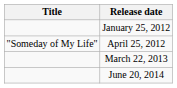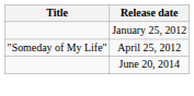 <table class="wikitable plainrowheaders" style="text-align:center;">
 <tr>
 <th scope="col" rowspan="1">Title</th>
 <th scope="col" colspan="1">Release date</th>
 </tr>
 <tr>
 <td></td>
 <td>January 25, 2012</td>
 </tr>
 <tr>
 <td>"Someday of My Life"</td>
 <td>April 25, 2012</td>
 </tr>
 <tr>
 <td></td>
-<td>March 22, 2013</td>
-</tr>
-<tr>
-<td></td>
 <td>June 20, 2014</td>
 </tr>
 </table>
